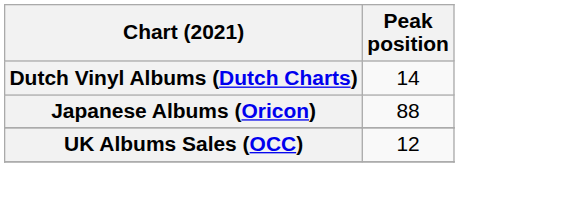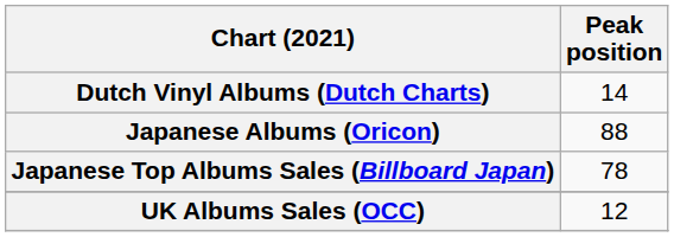 <table class="wikitable sortable plainrowheaders" style="text-align:center;" border="1">
 <tr>
 <th scope="col">Chart (2021)</th>
 <th scope="col">Peak<br>position</th>
 </tr>
 <tr>
 <th scope="row">Dutch Vinyl Albums (<a href='#'>Dutch Charts</a>)</th>
 <td>14</td>
 </tr>
 <tr>
 <th scope="row">Japanese Albums (<a href='#'>Oricon</a>)</th>
 <td>88</td>
 </tr>
 <tr>
+<th scope="row">Japanese Top Albums Sales (<em><a href='#'>Billboard Japan</a></em>)</th>
+<td>78</td>
+</tr>
+<tr>
 </tr>
 <tr>
 <th scope="row">UK Albums Sales (<a href='#'>OCC</a>)</th>
 <td>12</td>
 </tr>
 <tr>
 </tr>
 <tr>
 </tr>
 </table>
